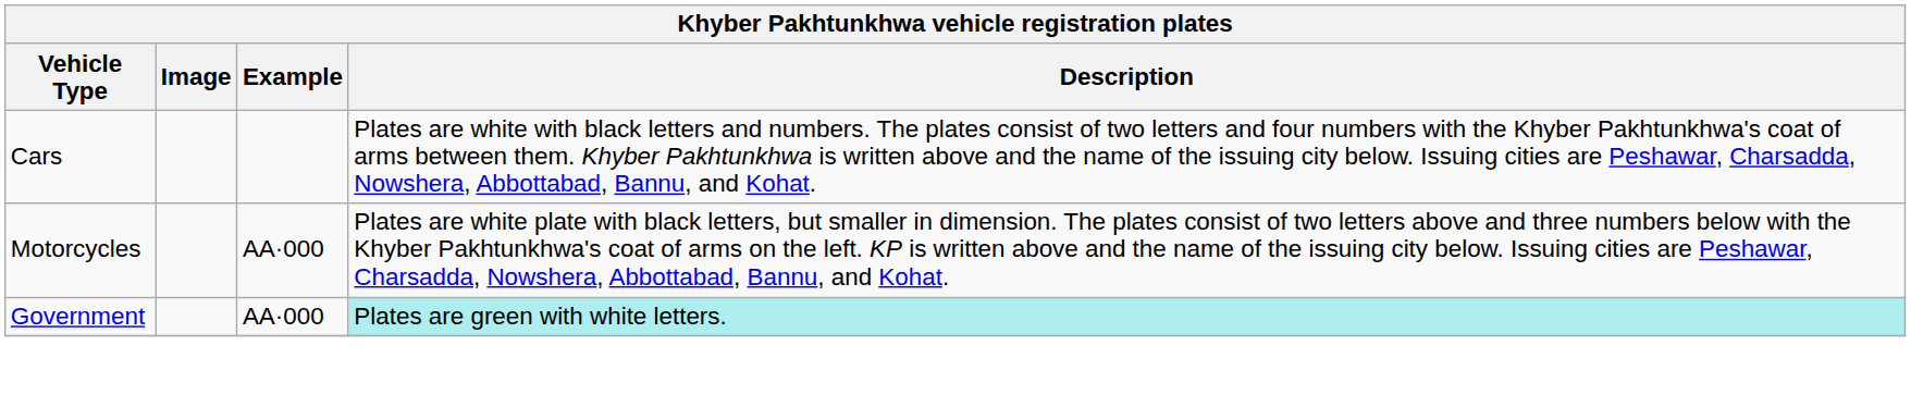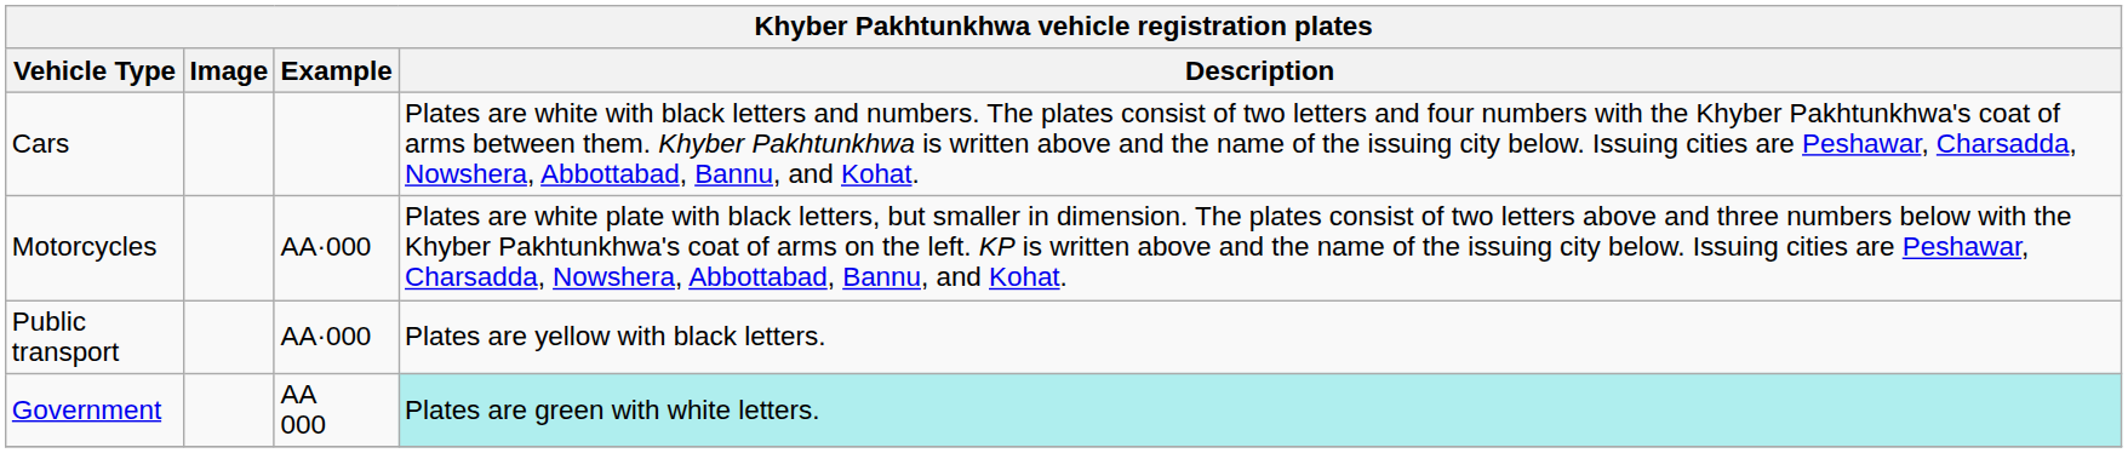 <table class="wikitable" style="font-size: 100%">
 <tr>
 <th colspan="4">Khyber Pakhtunkhwa vehicle registration plates</th>
 </tr>
 <tr>
 <th>Vehicle Type</th>
 <th>Image</th>
 <th>Example</th>
 <th>Description</th>
 </tr>
 <tr>
 <td>Cars</td>
 <td></td>
 <td></td>
 <td>Plates are white with black letters and numbers. The plates consist of two letters and four numbers with the Khyber Pakhtunkhwa's coat of arms between them. <em>Khyber Pakhtunkhwa</em> is written above and the name of the issuing city below. Issuing cities are <a href='#'>Peshawar</a>, <a href='#'>Charsadda</a>, <a href='#'>Nowshera</a>, <a href='#'>Abbottabad</a>, <a href='#'>Bannu</a>, and <a href='#'>Kohat</a>.</td>
 </tr>
 <tr>
 <td>Motorcycles</td>
 <td></td>
 <td>AA·000</td>
 <td>Plates are white plate with black letters, but smaller in dimension. The plates consist of two letters above and three numbers below with the Khyber Pakhtunkhwa's coat of arms on the left. <em>KP</em> is written above and the name of the issuing city below. Issuing cities are <a href='#'>Peshawar</a>, <a href='#'>Charsadda</a>, <a href='#'>Nowshera</a>, <a href='#'>Abbottabad</a>, <a href='#'>Bannu</a>, and <a href='#'>Kohat</a>.</td>
 </tr>
 <tr>
+<td>Public transport</td>
+<td></td>
+<td>AA·000</td>
+<td>Plates are yellow with black letters.</td>
+</tr>
+<tr>
 <td><a href='#'>Government</a></td>
 <td></td>
-<td>AA·000</td>
+<td>AA<br>000</td>
 <td style="background: paleturquoise;">Plates are green with white letters.</td>
 </tr>
 <tr>
 </tr>
 </table>
